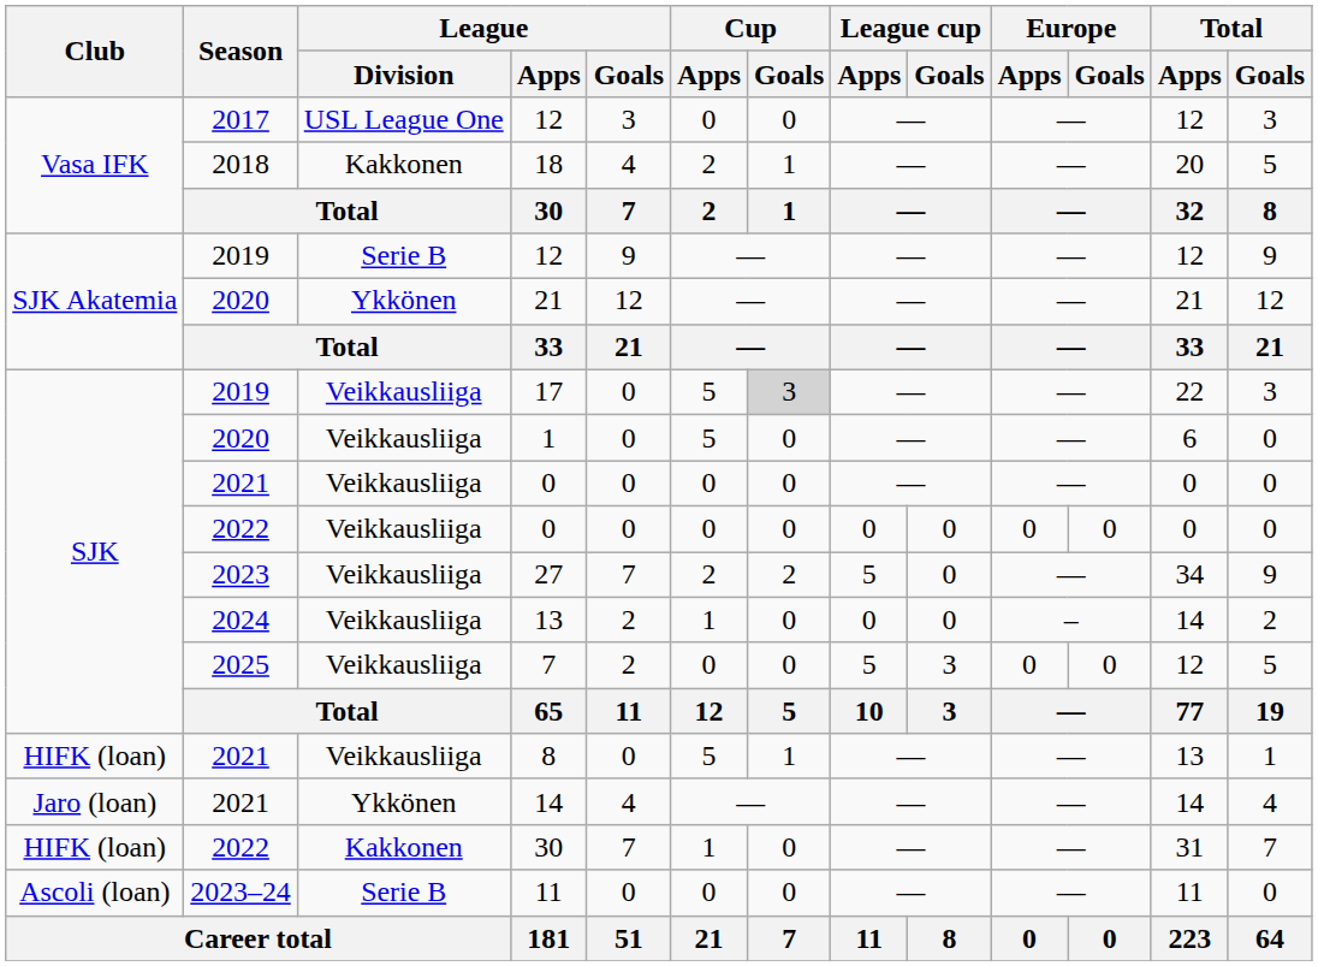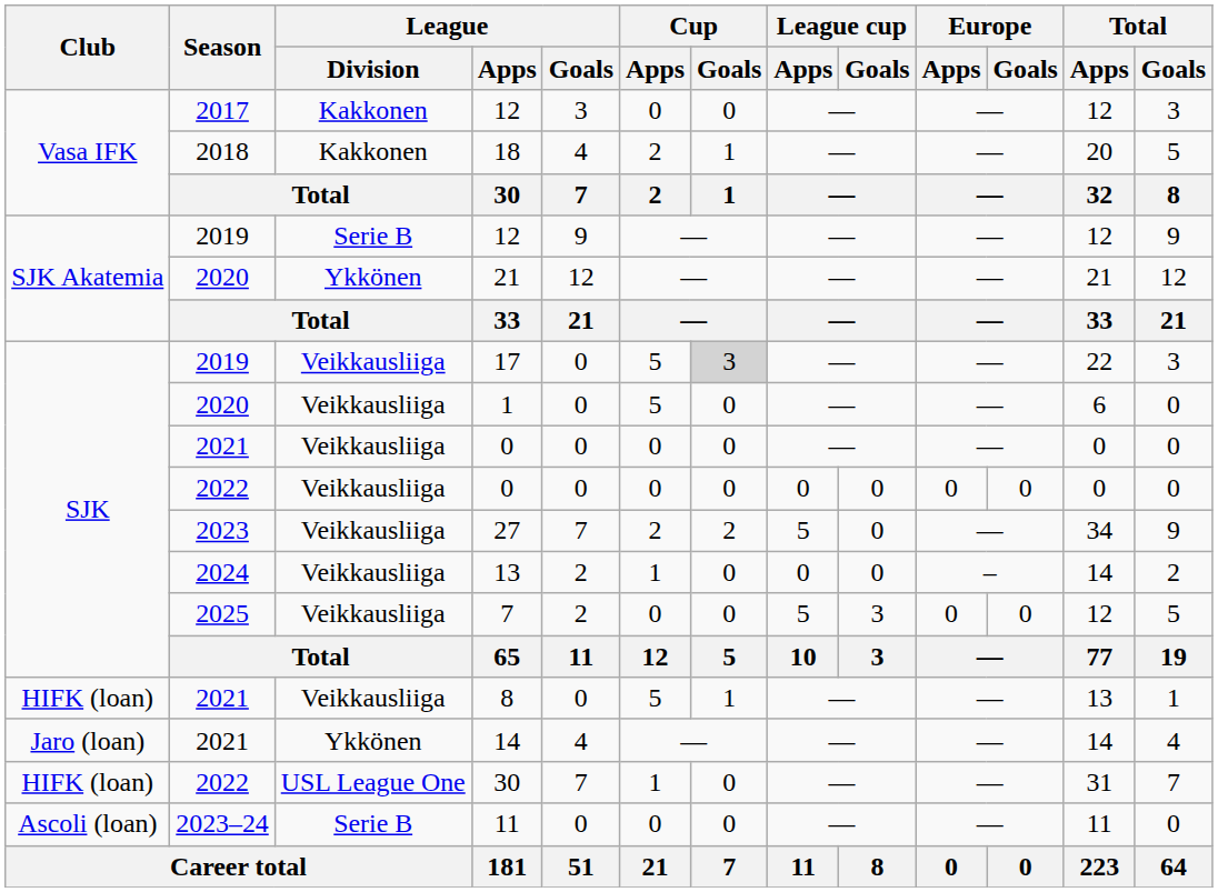 <table class="wikitable" style="text-align:center">
 <tr>
 <th rowspan="2">Club</th>
 <th rowspan="2">Season</th>
 <th colspan="3">League</th>
 <th colspan="2">Cup</th>
 <th colspan="2">League cup</th>
 <th colspan="2">Europe</th>
 <th colspan="2">Total</th>
 </tr>
 <tr>
 <th>Division</th>
 <th>Apps</th>
 <th>Goals</th>
 <th>Apps</th>
 <th>Goals</th>
 <th>Apps</th>
 <th>Goals</th>
 <th>Apps</th>
 <th>Goals</th>
 <th>Apps</th>
 <th>Goals</th>
 </tr>
 <tr>
 <td rowspan=3><a href='#'>Vasa IFK</a></td>
 <td><a href='#'>2017</a></td>
-<td><a href='#'>USL League One</a></td>
+<td><a href='#'>Kakkonen</a></td>
 <td>12</td>
 <td>3</td>
 <td>0</td>
 <td>0</td>
 <td colspan="2">—</td>
 <td colspan="2">—</td>
 <td>12</td>
 <td>3</td>
 </tr>
 <tr>
 <td>2018</td>
 <td>Kakkonen</td>
 <td>18</td>
 <td>4</td>
 <td>2</td>
 <td>1</td>
 <td colspan="2">—</td>
 <td colspan="2">—</td>
 <td>20</td>
 <td>5</td>
 </tr>
 <tr>
 <th colspan=2>Total</th>
 <th>30</th>
 <th>7</th>
 <th>2</th>
 <th>1</th>
 <th colspan="2">—</th>
 <th colspan="2">—</th>
 <th>32</th>
 <th>8</th>
 </tr>
 <tr>
 <td rowspan="3"><a href='#'>SJK Akatemia</a></td>
 <td>2019</td>
 <td><a href='#'>Serie B</a></td>
 <td>12</td>
 <td>9</td>
 <td colspan="2">—</td>
 <td colspan="2">—</td>
 <td colspan="2">—</td>
 <td>12</td>
 <td>9</td>
 </tr>
 <tr>
 <td><a href='#'>2020</a></td>
 <td><a href='#'>Ykkönen</a></td>
 <td>21</td>
 <td>12</td>
 <td colspan="2">—</td>
 <td colspan="2">—</td>
 <td colspan="2">—</td>
 <td>21</td>
 <td>12</td>
 </tr>
 <tr>
 <th colspan=2>Total</th>
 <th>33</th>
 <th>21</th>
 <th colspan="2">—</th>
 <th colspan="2">—</th>
 <th colspan="2">—</th>
 <th>33</th>
 <th>21</th>
 </tr>
 <tr>
 <td rowspan="8"><a href='#'>SJK</a></td>
 <td><a href='#'>2019</a></td>
 <td><a href='#'>Veikkausliiga</a></td>
 <td>17</td>
 <td>0</td>
 <td>5</td>
 <td style="background: lightgrey;">3</td>
 <td colspan="2">—</td>
 <td colspan="2">—</td>
 <td>22</td>
 <td>3</td>
 </tr>
 <tr>
 <td><a href='#'>2020</a></td>
 <td>Veikkausliiga</td>
 <td>1</td>
 <td>0</td>
 <td>5</td>
 <td>0</td>
 <td colspan="2">—</td>
 <td colspan="2">—</td>
 <td>6</td>
 <td>0</td>
 </tr>
 <tr>
 <td><a href='#'>2021</a></td>
 <td>Veikkausliiga</td>
 <td>0</td>
 <td>0</td>
 <td>0</td>
 <td>0</td>
 <td colspan="2">—</td>
 <td colspan="2">—</td>
 <td>0</td>
 <td>0</td>
 </tr>
 <tr>
 <td><a href='#'>2022</a></td>
 <td>Veikkausliiga</td>
 <td>0</td>
 <td>0</td>
 <td>0</td>
 <td>0</td>
 <td>0</td>
 <td>0</td>
 <td>0</td>
 <td>0</td>
 <td>0</td>
 <td>0</td>
 </tr>
 <tr>
 <td><a href='#'>2023</a></td>
 <td>Veikkausliiga</td>
 <td>27</td>
 <td>7</td>
 <td>2</td>
 <td>2</td>
 <td>5</td>
 <td>0</td>
 <td colspan="2">—</td>
 <td>34</td>
 <td>9</td>
 </tr>
 <tr>
 <td><a href='#'>2024</a></td>
 <td>Veikkausliiga</td>
 <td>13</td>
 <td>2</td>
 <td>1</td>
 <td>0</td>
 <td>0</td>
 <td>0</td>
 <td colspan=2>–</td>
 <td>14</td>
 <td>2</td>
 </tr>
 <tr>
 <td><a href='#'>2025</a></td>
 <td>Veikkausliiga</td>
 <td>7</td>
 <td>2</td>
 <td>0</td>
 <td>0</td>
 <td>5</td>
 <td>3</td>
 <td>0</td>
 <td>0</td>
 <td>12</td>
 <td>5</td>
 </tr>
 <tr>
 <th colspan=2>Total</th>
 <th>65</th>
 <th>11</th>
 <th>12</th>
 <th>5</th>
 <th>10</th>
 <th>3</th>
 <th colspan="2">—</th>
 <th>77</th>
 <th>19</th>
 </tr>
 <tr>
 <td><a href='#'>HIFK</a> (loan)</td>
 <td><a href='#'>2021</a></td>
 <td>Veikkausliiga</td>
 <td>8</td>
 <td>0</td>
 <td>5</td>
 <td>1</td>
 <td colspan="2">—</td>
 <td colspan="2">—</td>
 <td>13</td>
 <td>1</td>
 </tr>
 <tr>
 <td><a href='#'>Jaro</a> (loan)</td>
 <td>2021</td>
 <td>Ykkönen</td>
 <td>14</td>
 <td>4</td>
 <td colspan="2">—</td>
 <td colspan="2">—</td>
 <td colspan="2">—</td>
 <td>14</td>
 <td>4</td>
 </tr>
 <tr>
 <td><a href='#'>HIFK</a> (loan)</td>
 <td><a href='#'>2022</a></td>
-<td><a href='#'>Kakkonen</a></td>
+<td><a href='#'>USL League One</a></td>
 <td>30</td>
 <td>7</td>
 <td>1</td>
 <td>0</td>
 <td colspan="2">—</td>
 <td colspan="2">—</td>
 <td>31</td>
 <td>7</td>
 </tr>
 <tr>
 <td><a href='#'>Ascoli</a> (loan)</td>
 <td><a href='#'>2023–24</a></td>
 <td><a href='#'>Serie B</a></td>
 <td>11</td>
 <td>0</td>
 <td>0</td>
 <td>0</td>
 <td colspan="2">—</td>
 <td colspan="2">—</td>
 <td>11</td>
 <td>0</td>
 </tr>
 <tr>
 <th colspan="3">Career total</th>
 <th>181</th>
 <th>51</th>
 <th>21</th>
 <th>7</th>
 <th>11</th>
 <th>8</th>
 <th>0</th>
 <th>0</th>
 <th>223</th>
 <th>64</th>
 </tr>
 </table>
